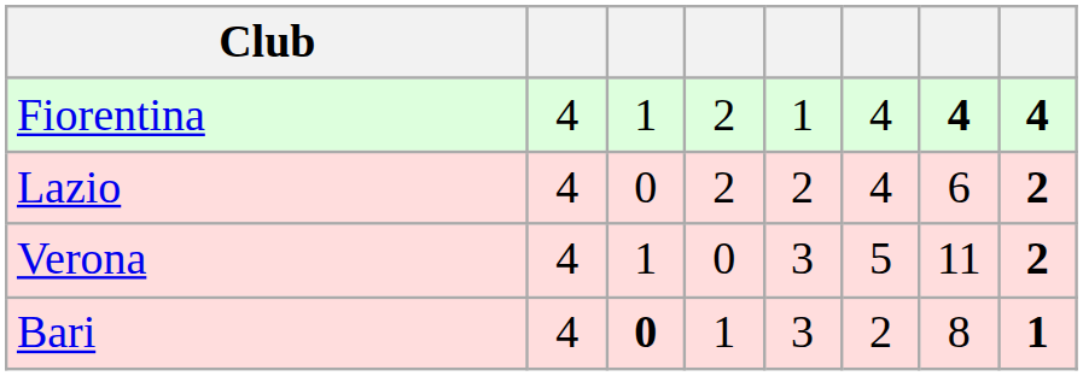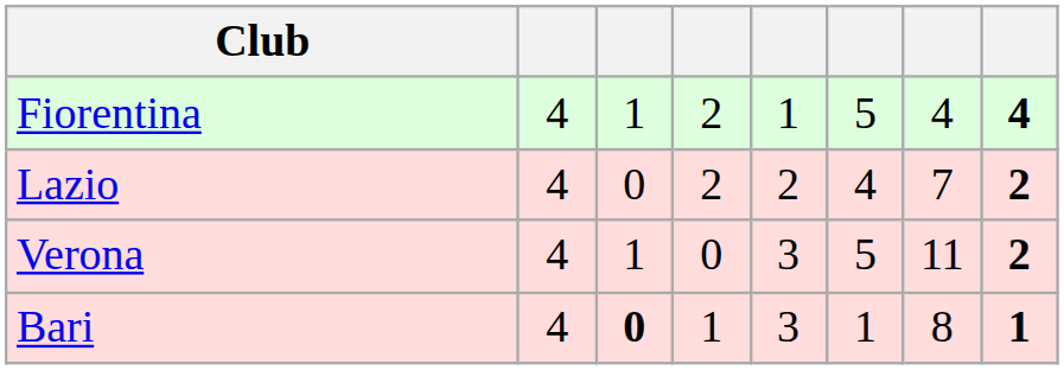 <table class="wikitable" style="text-align: center;">
 <tr>
 <th width="175">Club</th>
 <th width="20"></th>
 <th width="20"></th>
 <th width="20"></th>
 <th width="20"></th>
 <th width="20"></th>
 <th width="20"></th>
 <th width="20"></th>
 </tr>
 <tr bgcolor="#ddffdd">
 <td align="left"><a href='#'>Fiorentina</a></td>
 <td>4</td>
 <td>1</td>
 <td>2</td>
 <td>1</td>
+<td>5</td>
 <td>4</td>
-<td><strong>4</strong></td>
 <td><strong>4</strong></td>
 </tr>
 <tr bgcolor="#ffdddd">
 <td align="left"><a href='#'>Lazio</a></td>
 <td>4</td>
 <td>0</td>
 <td>2</td>
 <td>2</td>
 <td>4</td>
-<td>6</td>
+<td>7</td>
 <td><strong>2</strong></td>
 </tr>
 <tr bgcolor="#ffdddd">
 <td align="left"><a href='#'>Verona</a></td>
 <td>4</td>
 <td>1</td>
 <td>0</td>
 <td>3</td>
 <td>5</td>
 <td>11</td>
 <td><strong>2</strong></td>
 </tr>
 <tr bgcolor="#ffdddd">
 <td align="left"><a href='#'>Bari</a></td>
 <td>4</td>
 <td><strong>0</strong></td>
 <td>1</td>
 <td>3</td>
-<td>2</td>
+<td>1</td>
 <td>8</td>
 <td><strong>1</strong></td>
 </tr>
 </table>
